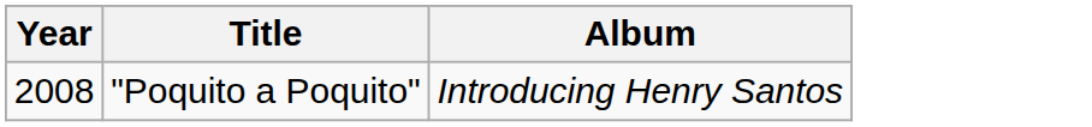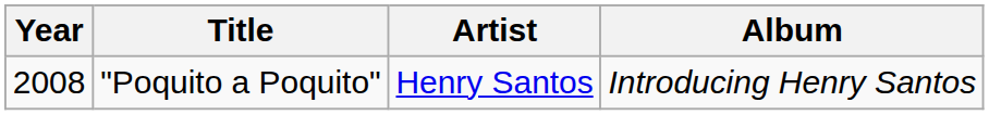 <table class="wikitable">
 <tr>
 <th>Year</th>
 <th>Title</th>
+<th>Artist</th>
 <th>Album</th>
 </tr>
 <tr>
 <td>2008</td>
 <td>"Poquito a Poquito"</td>
+<td><a href='#'>Henry Santos</a></td>
 <td><em>Introducing Henry Santos</em></td>
 </tr>
 </table>
